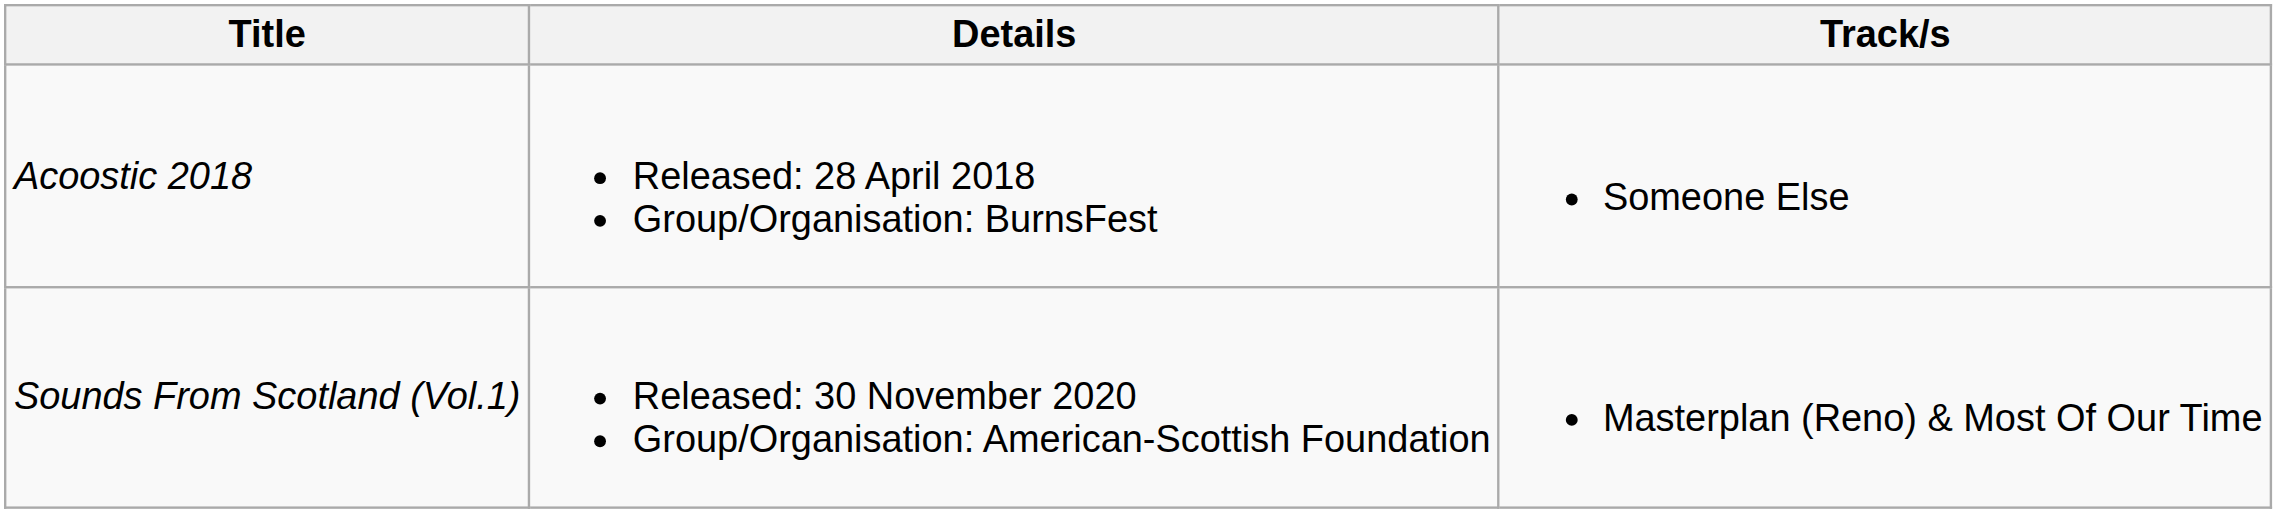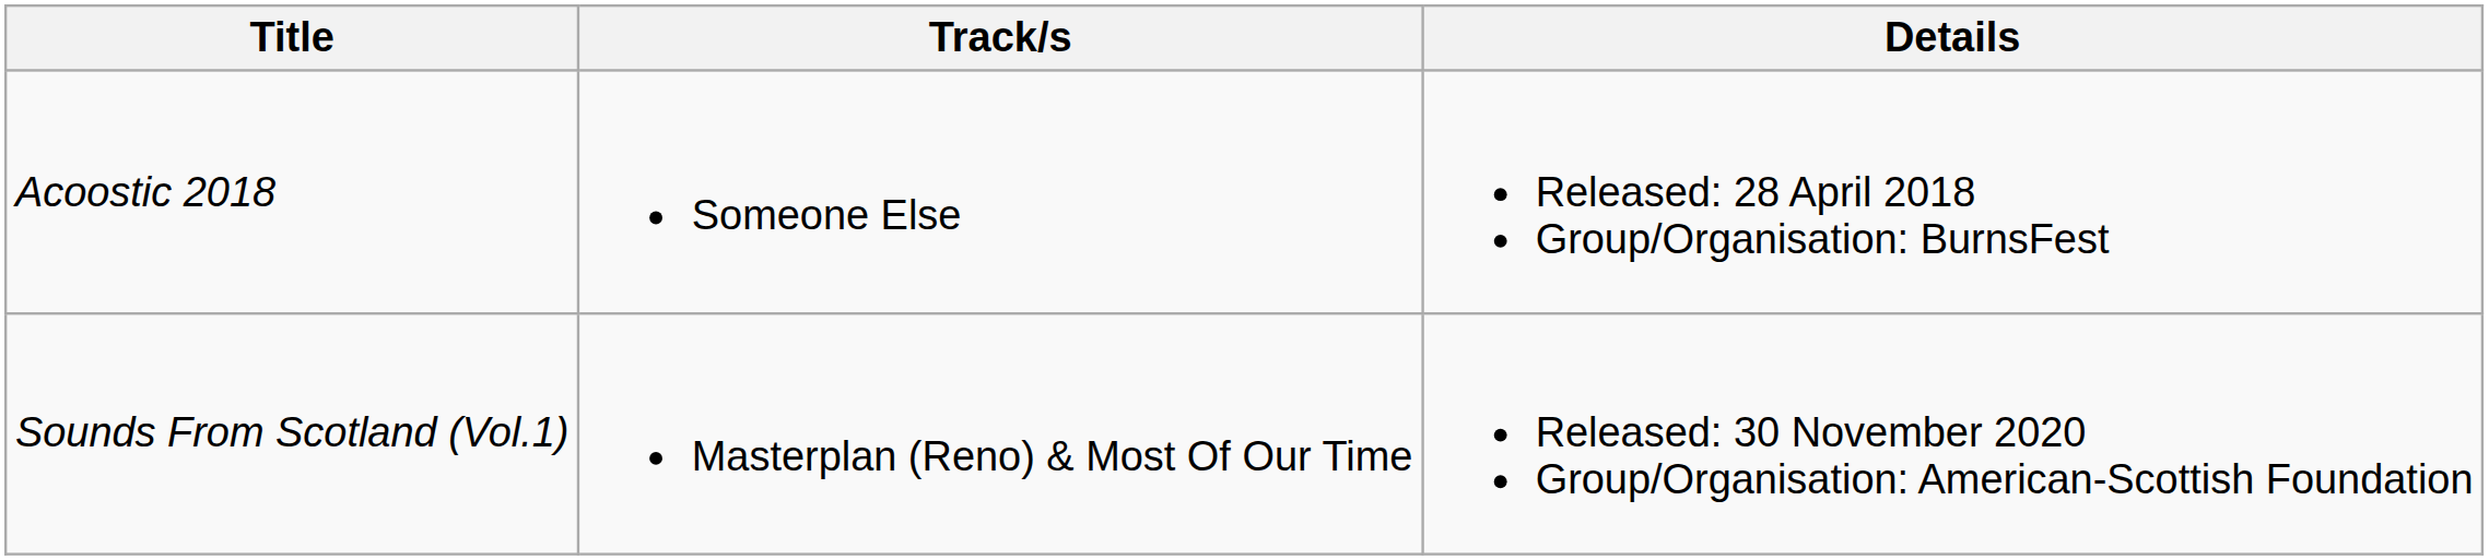 <table class="wikitable">
 <tr>
 <th>Title</th>
+<th>Track/s</th>
 <th>Details</th>
-<th>Track/s</th>
 </tr>
 <tr>
 <td><em>Acoostic 2018</em></td>
+<td><br><ul><li>Someone Else</li></ul></td>
 <td><br><ul><li>Released: 28 April 2018</li><li>Group/Organisation: BurnsFest</li></ul></td>
-<td><br><ul><li>Someone Else</li></ul></td>
 </tr>
 <tr>
 <td><em>Sounds From Scotland (Vol.1)</em></td>
+<td><br><ul><li>Masterplan (Reno) & Most Of Our Time</li></ul></td>
 <td><br><ul><li>Released: 30 November 2020</li><li>Group/Organisation: American-Scottish Foundation</li></ul></td>
-<td><br><ul><li>Masterplan (Reno) & Most Of Our Time</li></ul></td>
 </tr>
 </table>
